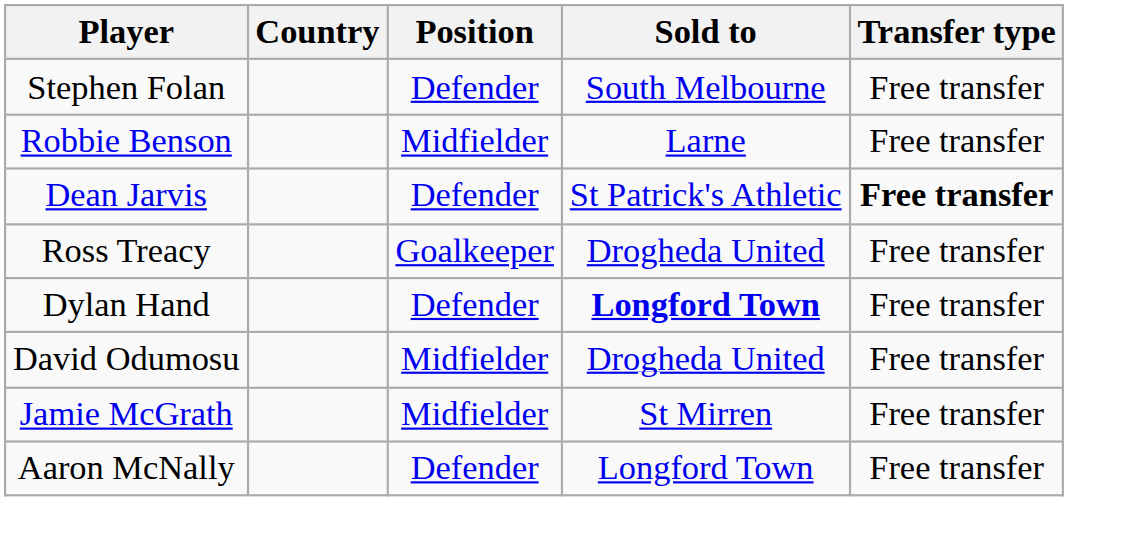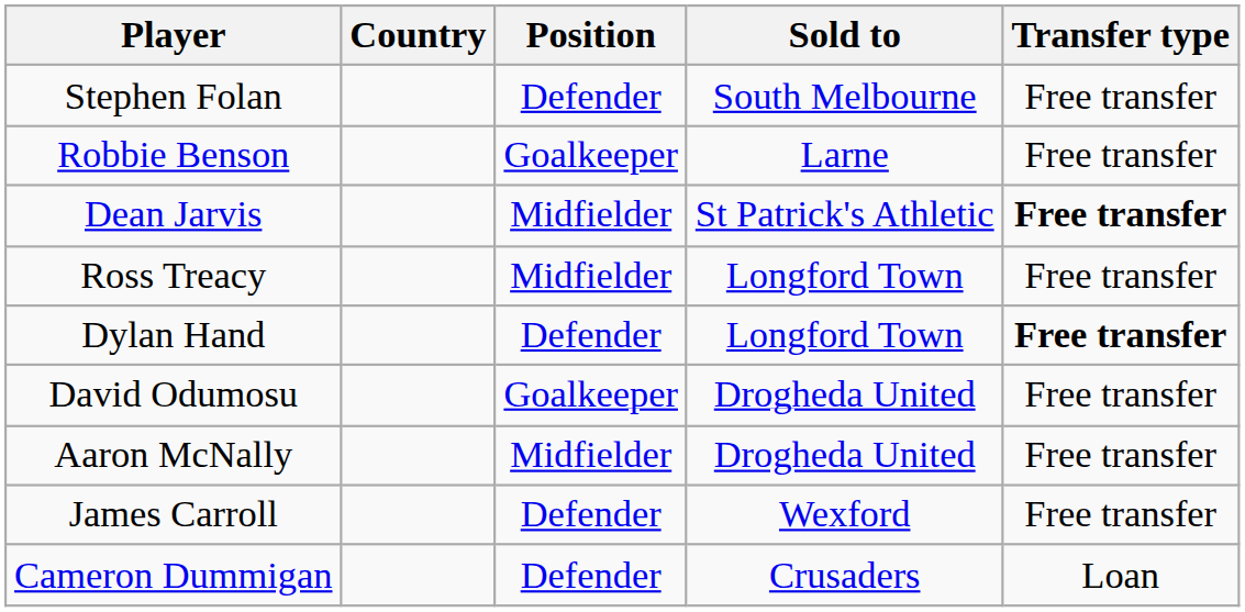 <table class="wikitable" style="text-align:center">
 <tr>
 <th>Player</th>
 <th>Country</th>
 <th>Position</th>
 <th>Sold to</th>
 <th>Transfer type</th>
 </tr>
 <tr>
 <td>Stephen Folan</td>
 <td></td>
 <td><a href='#'>Defender</a></td>
 <td> <a href='#'>South Melbourne</a></td>
 <td>Free transfer</td>
 </tr>
 <tr>
 <td><a href='#'>Robbie Benson</a></td>
 <td></td>
-<td><a href='#'>Midfielder</a></td>
+<td><a href='#'>Goalkeeper</a></td>
 <td> <a href='#'>Larne</a></td>
 <td>Free transfer</td>
 </tr>
 <tr>
 <td><a href='#'>Dean Jarvis</a></td>
 <td></td>
-<td><a href='#'>Defender</a></td>
+<td><a href='#'>Midfielder</a></td>
 <td> <a href='#'>St Patrick's Athletic</a></td>
 <td><strong>Free transfer</strong></td>
 </tr>
 <tr>
 <td>Ross Treacy</td>
 <td></td>
-<td><a href='#'>Goalkeeper</a></td>
-<td> <a href='#'>Drogheda United</a></td>
+<td><a href='#'>Midfielder</a></td>
+<td> <a href='#'>Longford Town</a></td>
 <td>Free transfer</td>
 </tr>
 <tr>
 <td>Dylan Hand</td>
 <td></td>
 <td><a href='#'>Defender</a></td>
-<td><strong> <a href='#'>Longford Town</a></strong></td>
+<td> <a href='#'>Longford Town</a></td>
+<td><strong>Free transfer</strong></td>
+</tr>
+<tr>
+<td>David Odumosu</td>
+<td></td>
+<td><a href='#'>Goalkeeper</a></td>
+<td> <a href='#'>Drogheda United</a></td>
 <td>Free transfer</td>
 </tr>
 <tr>
-<td>David Odumosu</td>
+<td>Aaron McNally</td>
 <td></td>
 <td><a href='#'>Midfielder</a></td>
 <td> <a href='#'>Drogheda United</a></td>
 <td>Free transfer</td>
 </tr>
 <tr>
-<td><a href='#'>Jamie McGrath</a></td>
+<td>James Carroll</td>
 <td></td>
-<td><a href='#'>Midfielder</a></td>
-<td> <a href='#'>St Mirren</a></td>
+<td><a href='#'>Defender</a></td>
+<td> <a href='#'>Wexford</a></td>
 <td>Free transfer</td>
 </tr>
 <tr>
-<td>Aaron McNally</td>
+<td><a href='#'>Cameron Dummigan</a></td>
 <td></td>
 <td><a href='#'>Defender</a></td>
-<td> <a href='#'>Longford Town</a></td>
-<td>Free transfer</td>
+<td> <a href='#'>Crusaders</a></td>
+<td>Loan</td>
 </tr>
 </table>
